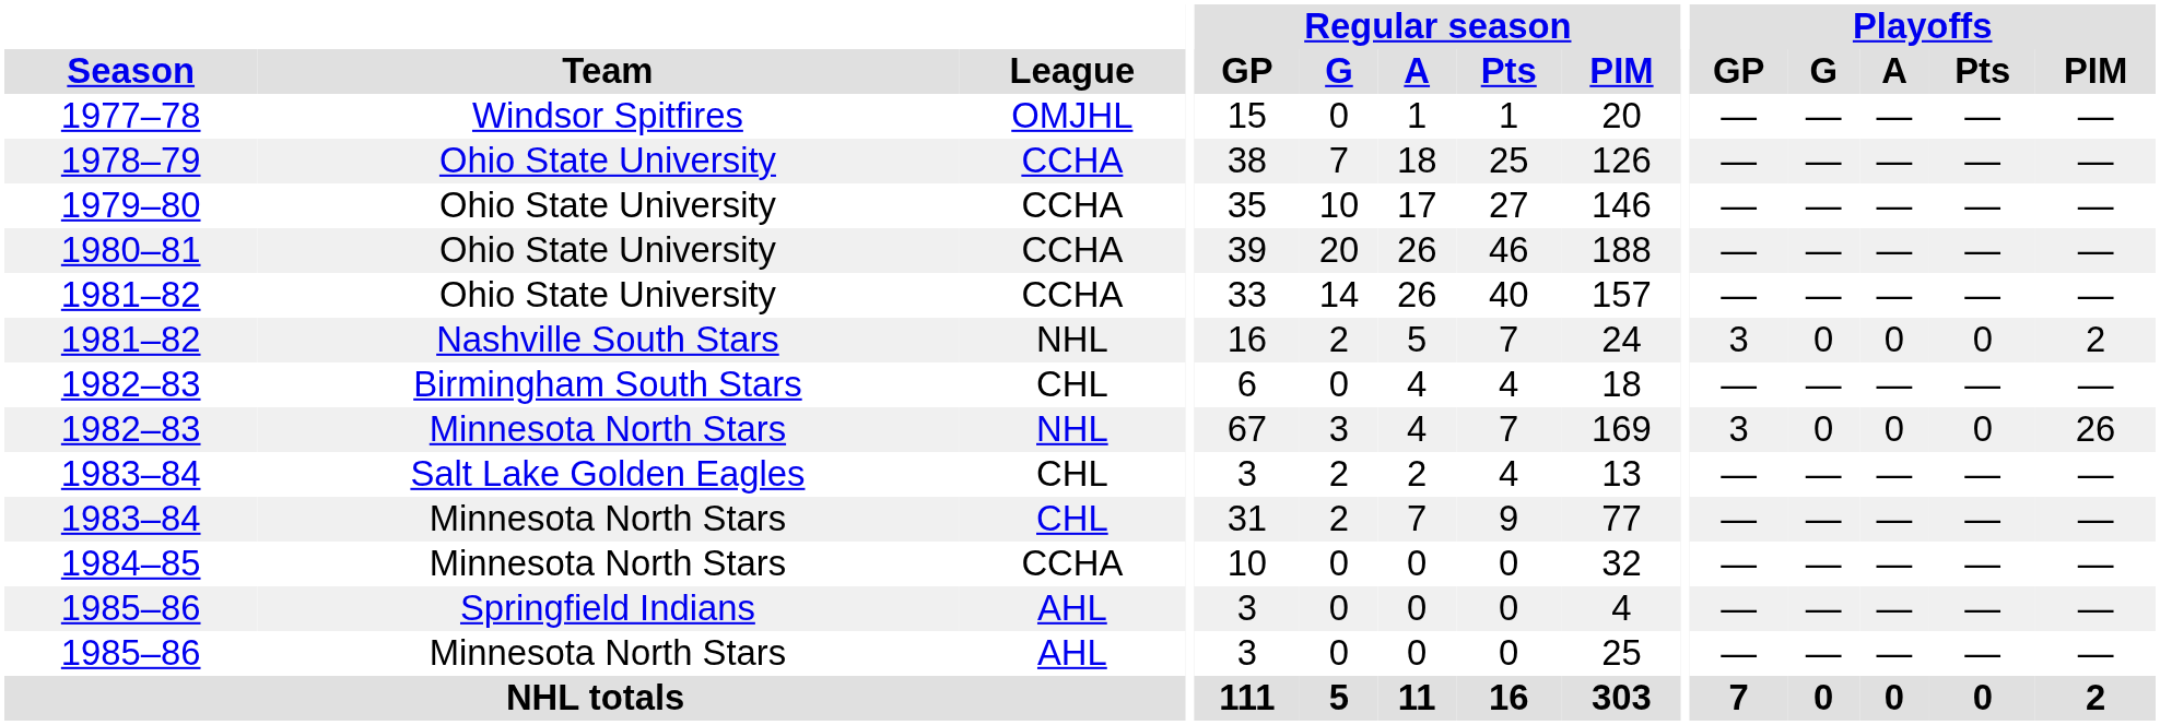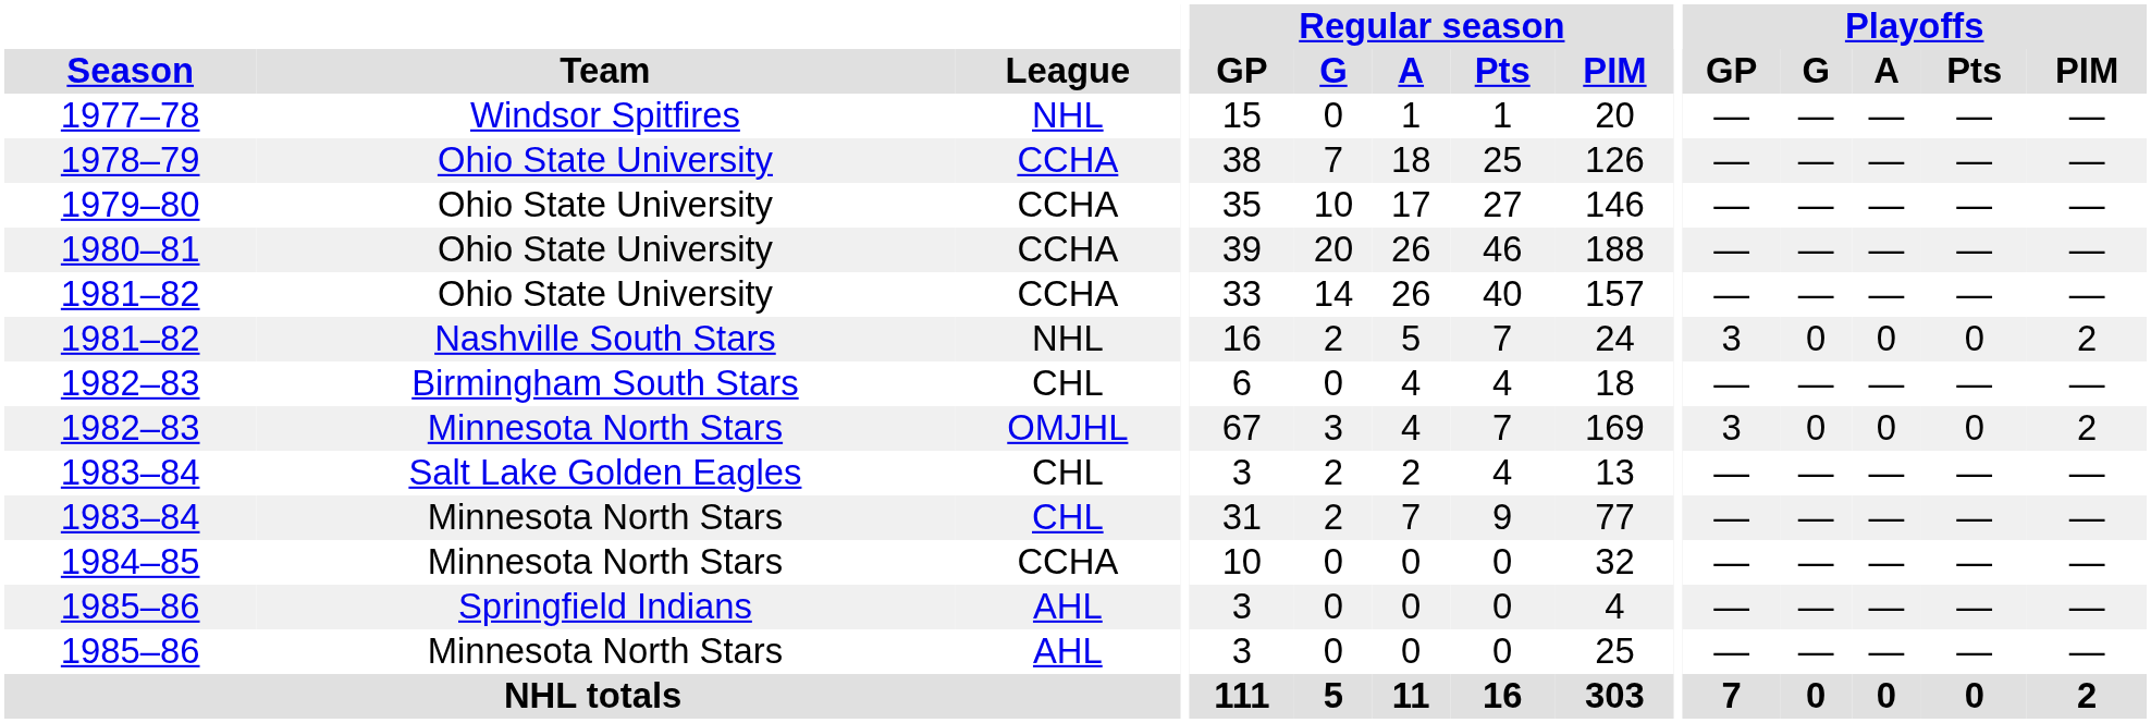 <table border="0" cellpadding="1" cellspacing="0" style="text-align:center; width:60em">
 <tr bgcolor="#e0e0e0">
 <th colspan="3" bgcolor="#ffffff"></th>
 <th rowspan="100" bgcolor="#ffffff"></th>
 <th colspan="5"><a href='#'>Regular season</a></th>
 <th rowspan="100" bgcolor="#ffffff"></th>
 <th colspan="5"><a href='#'>Playoffs</a></th>
 </tr>
 <tr bgcolor="#e0e0e0">
 <th><a href='#'>Season</a></th>
 <th>Team</th>
 <th>League</th>
 <th>GP</th>
 <th><a href='#'>G</a></th>
 <th><a href='#'>A</a></th>
 <th><a href='#'>Pts</a></th>
 <th><a href='#'>PIM</a></th>
 <th>GP</th>
 <th>G</th>
 <th>A</th>
 <th>Pts</th>
 <th>PIM</th>
 </tr>
 <tr>
 <td><a href='#'>1977–78</a></td>
 <td><a href='#'>Windsor Spitfires</a></td>
-<td><a href='#'>OMJHL</a></td>
+<td><a href='#'>NHL</a></td>
 <td>15</td>
 <td>0</td>
 <td>1</td>
 <td>1</td>
 <td>20</td>
 <td>—</td>
 <td>—</td>
 <td>—</td>
 <td>—</td>
 <td>—</td>
 </tr>
 <tr bgcolor="#f0f0f0">
 <td><a href='#'>1978–79</a></td>
 <td><a href='#'>Ohio State University</a></td>
 <td><a href='#'>CCHA</a></td>
 <td>38</td>
 <td>7</td>
 <td>18</td>
 <td>25</td>
 <td>126</td>
 <td>—</td>
 <td>—</td>
 <td>—</td>
 <td>—</td>
 <td>—</td>
 </tr>
 <tr>
 <td><a href='#'>1979–80</a></td>
 <td>Ohio State University</td>
 <td>CCHA</td>
 <td>35</td>
 <td>10</td>
 <td>17</td>
 <td>27</td>
 <td>146</td>
 <td>—</td>
 <td>—</td>
 <td>—</td>
 <td>—</td>
 <td>—</td>
 </tr>
 <tr bgcolor="#f0f0f0">
 <td><a href='#'>1980–81</a></td>
 <td>Ohio State University</td>
 <td>CCHA</td>
 <td>39</td>
 <td>20</td>
 <td>26</td>
 <td>46</td>
 <td>188</td>
 <td>—</td>
 <td>—</td>
 <td>—</td>
 <td>—</td>
 <td>—</td>
 </tr>
 <tr>
 <td><a href='#'>1981–82</a></td>
 <td>Ohio State University</td>
 <td>CCHA</td>
 <td>33</td>
 <td>14</td>
 <td>26</td>
 <td>40</td>
 <td>157</td>
 <td>—</td>
 <td>—</td>
 <td>—</td>
 <td>—</td>
 <td>—</td>
 </tr>
 <tr bgcolor="#f0f0f0">
 <td><a href='#'>1981–82</a></td>
 <td><a href='#'>Nashville South Stars</a></td>
 <td>NHL</td>
 <td>16</td>
 <td>2</td>
 <td>5</td>
 <td>7</td>
 <td>24</td>
 <td>3</td>
 <td>0</td>
 <td>0</td>
 <td>0</td>
 <td>2</td>
 </tr>
 <tr>
 <td><a href='#'>1982–83</a></td>
 <td><a href='#'>Birmingham South Stars</a></td>
 <td>CHL</td>
 <td>6</td>
 <td>0</td>
 <td>4</td>
 <td>4</td>
 <td>18</td>
 <td>—</td>
 <td>—</td>
 <td>—</td>
 <td>—</td>
 <td>—</td>
 </tr>
 <tr bgcolor="#f0f0f0">
 <td><a href='#'>1982–83</a></td>
 <td><a href='#'>Minnesota North Stars</a></td>
-<td><a href='#'>NHL</a></td>
+<td><a href='#'>OMJHL</a></td>
 <td>67</td>
 <td>3</td>
 <td>4</td>
 <td>7</td>
 <td>169</td>
 <td>3</td>
 <td>0</td>
 <td>0</td>
 <td>0</td>
-<td>26</td>
+<td>2</td>
 </tr>
 <tr>
 <td><a href='#'>1983–84</a></td>
 <td><a href='#'>Salt Lake Golden Eagles</a></td>
 <td>CHL</td>
 <td>3</td>
 <td>2</td>
 <td>2</td>
 <td>4</td>
 <td>13</td>
 <td>—</td>
 <td>—</td>
 <td>—</td>
 <td>—</td>
 <td>—</td>
 </tr>
 <tr bgcolor="#f0f0f0">
 <td><a href='#'>1983–84</a></td>
 <td>Minnesota North Stars</td>
 <td><a href='#'>CHL</a></td>
 <td>31</td>
 <td>2</td>
 <td>7</td>
 <td>9</td>
 <td>77</td>
 <td>—</td>
 <td>—</td>
 <td>—</td>
 <td>—</td>
 <td>—</td>
 </tr>
 <tr>
 <td><a href='#'>1984–85</a></td>
 <td>Minnesota North Stars</td>
 <td>CCHA</td>
 <td>10</td>
 <td>0</td>
 <td>0</td>
 <td>0</td>
 <td>32</td>
 <td>—</td>
 <td>—</td>
 <td>—</td>
 <td>—</td>
 <td>—</td>
 </tr>
 <tr bgcolor="#f0f0f0">
 <td><a href='#'>1985–86</a></td>
 <td><a href='#'>Springfield Indians</a></td>
 <td><a href='#'>AHL</a></td>
 <td>3</td>
 <td>0</td>
 <td>0</td>
 <td>0</td>
 <td>4</td>
 <td>—</td>
 <td>—</td>
 <td>—</td>
 <td>—</td>
 <td>—</td>
 </tr>
 <tr>
 <td><a href='#'>1985–86</a></td>
 <td>Minnesota North Stars</td>
 <td><a href='#'>AHL</a></td>
 <td>3</td>
 <td>0</td>
 <td>0</td>
 <td>0</td>
 <td>25</td>
 <td>—</td>
 <td>—</td>
 <td>—</td>
 <td>—</td>
 <td>—</td>
 </tr>
 <tr bgcolor="#e0e0e0">
 <th colspan="3">NHL totals</th>
 <th>111</th>
 <th>5</th>
 <th>11</th>
 <th>16</th>
 <th>303</th>
 <th>7</th>
 <th>0</th>
 <th>0</th>
 <th>0</th>
 <th>2</th>
 </tr>
 </table>
